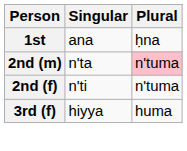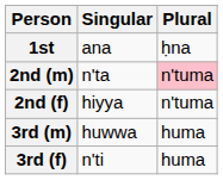 <table class="wikitable">
 <tr>
 <th>Person</th>
 <th>Singular</th>
 <th>Plural</th>
 </tr>
 <tr>
 <th>1st</th>
 <td>ana</td>
 <td>ḥna</td>
 </tr>
 <tr>
 <th>2nd (m)</th>
 <td>n'ta</td>
 <td style="background: pink;">n'tuma</td>
 </tr>
 <tr>
 <th>2nd (f)</th>
-<td>n'ti</td>
+<td>hiyya</td>
 <td>n'tuma</td>
 </tr>
 <tr>
+<th>3rd (m)</th>
+<td>huwwa</td>
+<td>huma</td>
+</tr>
+<tr>
 <th>3rd (f)</th>
-<td>hiyya</td>
+<td>n'ti</td>
 <td>huma</td>
 </tr>
 </table>
